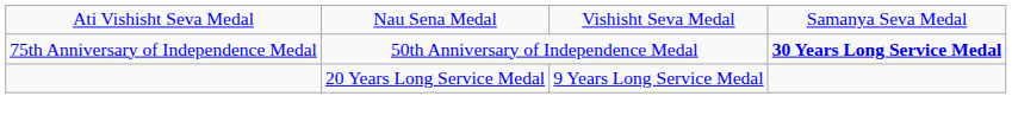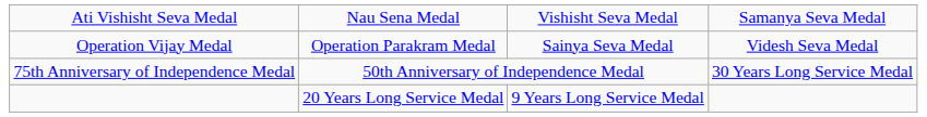 <table class="wikitable" style="margin:1em auto; text-align:center;">
 <tr>
 <td><a href='#'>Ati Vishisht Seva Medal</a></td>
 <td><a href='#'>Nau Sena Medal</a></td>
 <td><a href='#'>Vishisht Seva Medal</a></td>
 <td><a href='#'>Samanya Seva Medal</a></td>
 </tr>
 <tr>
+<td><a href='#'>Operation Vijay Medal</a></td>
+<td><a href='#'>Operation Parakram Medal</a></td>
+<td><a href='#'>Sainya Seva Medal</a></td>
+<td><a href='#'>Videsh Seva Medal</a></td>
+</tr>
+<tr>
 <td><a href='#'>75th Anniversary of Independence Medal</a></td>
 <td colspan=2><a href='#'>50th Anniversary of Independence Medal</a></td>
-<td><strong><a href='#'>30 Years Long Service Medal</a></strong></td>
+<td><a href='#'>30 Years Long Service Medal</a></td>
 </tr>
 <tr>
 <td></td>
 <td><a href='#'>20 Years Long Service Medal</a></td>
 <td><a href='#'>9 Years Long Service Medal</a></td>
 <td></td>
 </tr>
 </table>
